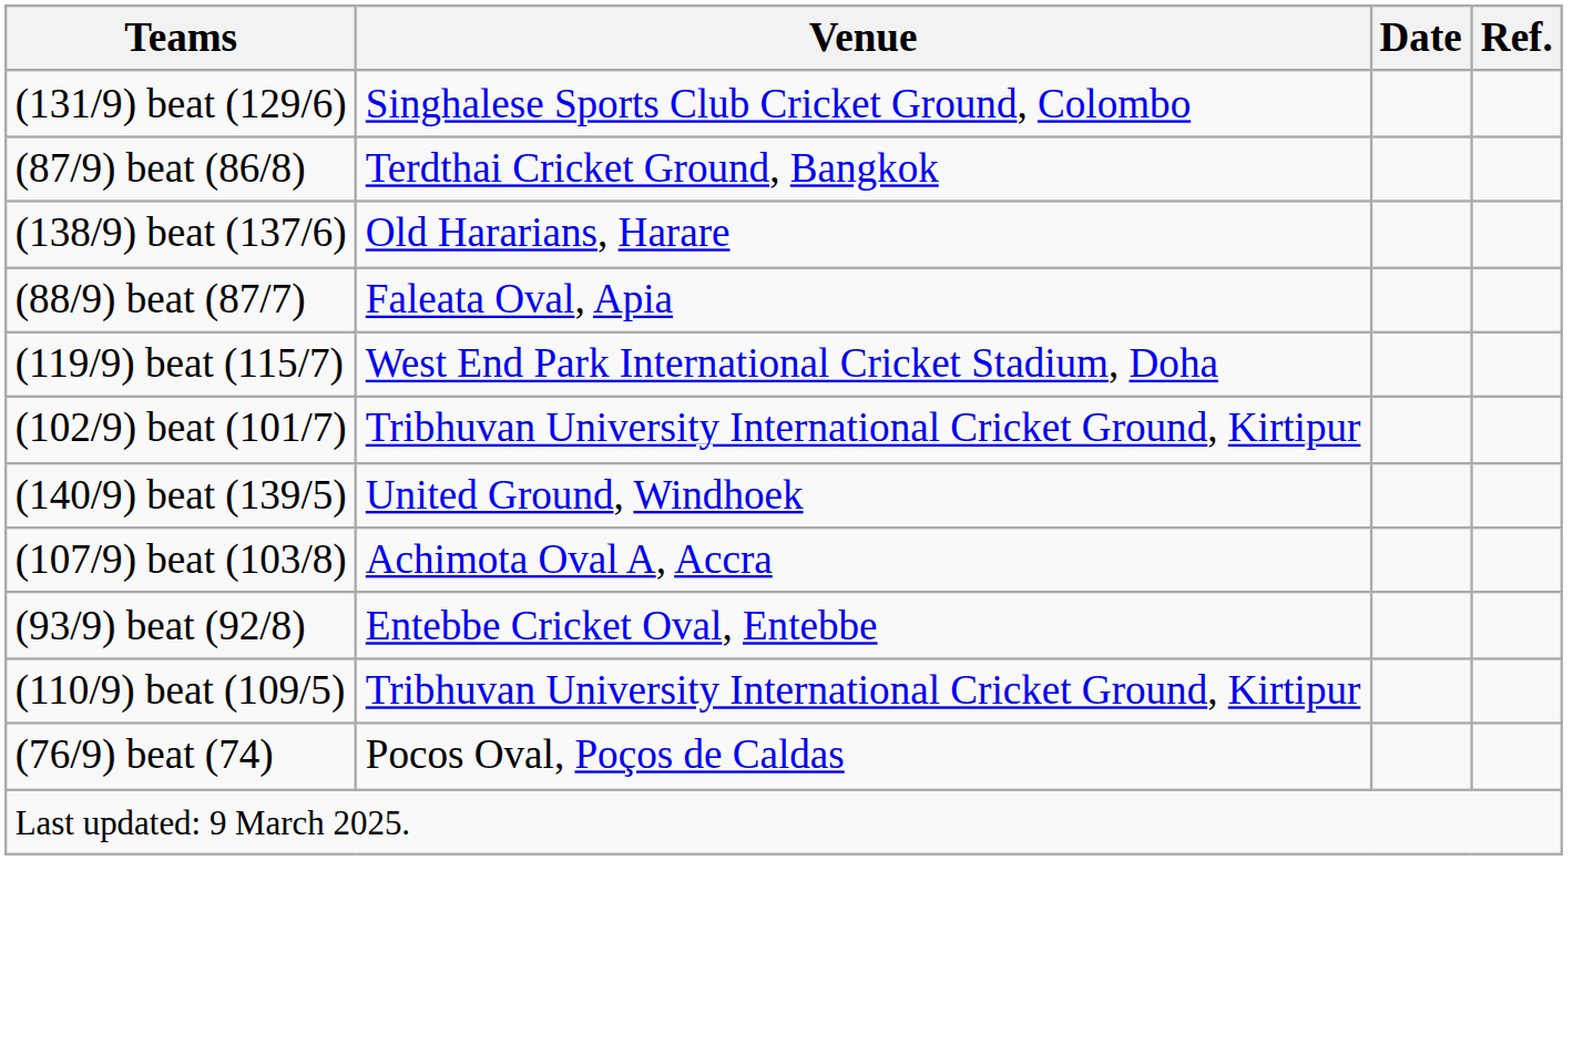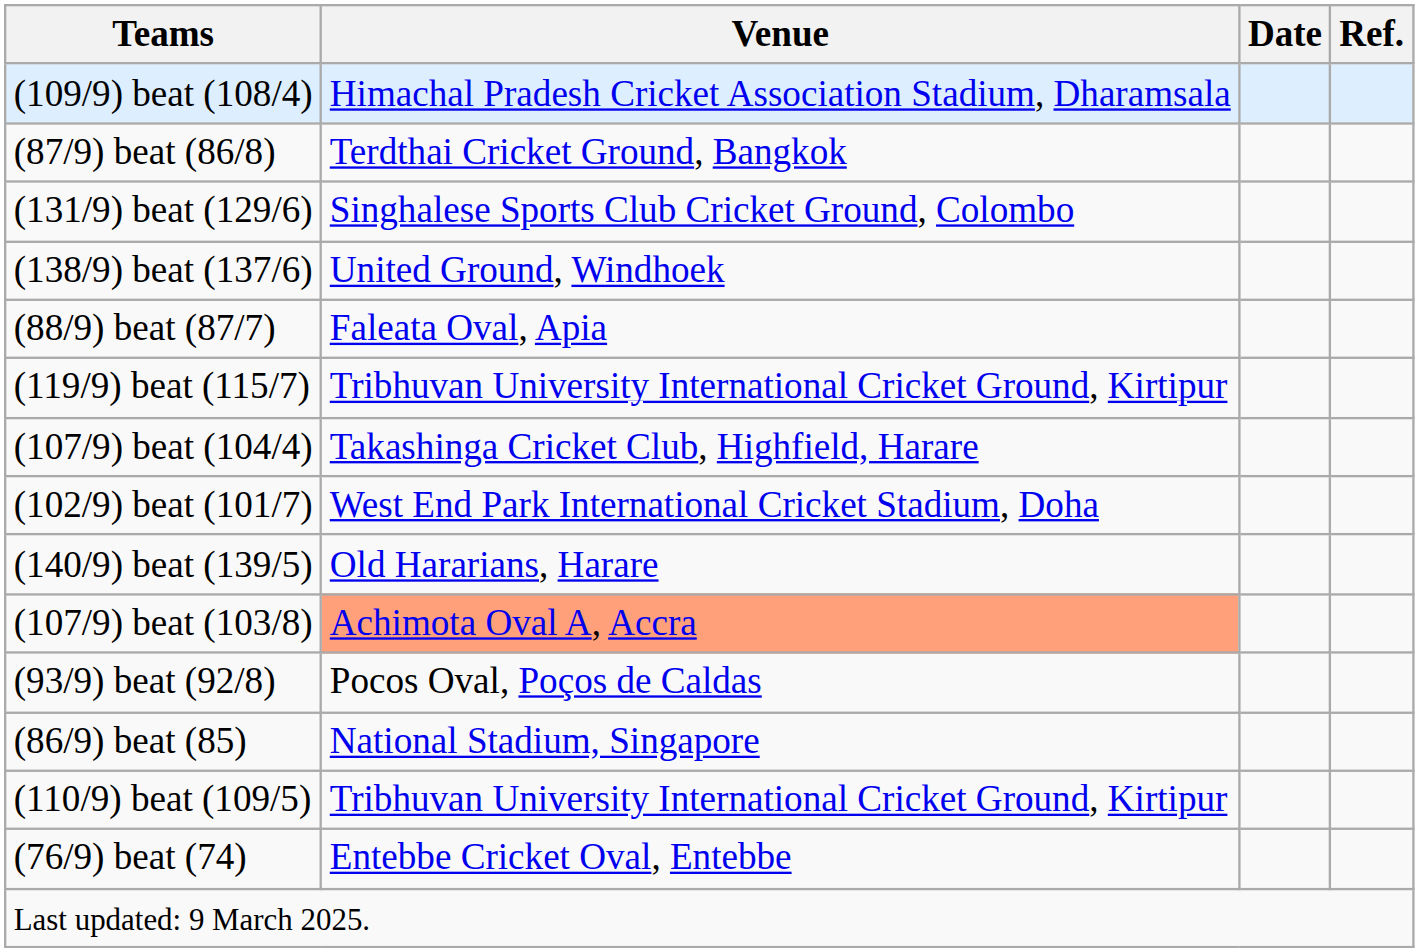 <table class="wikitable static-row-numbers static-row-header-hash">
 <tr>
 <th scope="col">Teams</th>
 <th scope="col">Venue</th>
 <th scope="col">Date</th>
 <th scope="col">Ref.</th>
 </tr>
-<tr>
-<td scope="row"> (131/9) beat  (129/6)</td>
-<td><a href='#'>Singhalese Sports Club Cricket Ground</a>, <a href='#'>Colombo</a></td>
+<tr style="background:#def;">
+<td scope="row"> (109/9) beat  (108/4) </td>
+<td><a href='#'>Himachal Pradesh Cricket Association Stadium</a>, <a href='#'>Dharamsala</a></td>
 <td></td>
 <td></td>
 </tr>
 <tr>
 <td scope="row"> (87/9) beat  (86/8)</td>
 <td><a href='#'>Terdthai Cricket Ground</a>, <a href='#'>Bangkok</a></td>
 <td></td>
 <td></td>
 </tr>
 <tr>
+<td scope="row"> (131/9) beat  (129/6)</td>
+<td><a href='#'>Singhalese Sports Club Cricket Ground</a>, <a href='#'>Colombo</a></td>
+<td></td>
+<td></td>
+</tr>
+<tr>
 <td scope="row"> (138/9) beat  (137/6)</td>
-<td><a href='#'>Old Hararians</a>, <a href='#'>Harare</a></td>
+<td><a href='#'>United Ground</a>, <a href='#'>Windhoek</a></td>
 <td></td>
 <td></td>
 </tr>
 <tr>
 <td scope="row"> (88/9) beat  (87/7)</td>
 <td><a href='#'>Faleata Oval</a>, <a href='#'>Apia</a></td>
 <td></td>
 <td></td>
 </tr>
 <tr>
 <td scope="row"> (119/9) beat  (115/7)</td>
+<td><a href='#'>Tribhuvan University International Cricket Ground</a>, <a href='#'>Kirtipur</a></td>
+<td></td>
+<td></td>
+</tr>
+<tr>
+<td scope="row"> (107/9) beat  (104/4)</td>
+<td><a href='#'>Takashinga Cricket Club</a>, <a href='#'>Highfield, Harare</a></td>
+<td></td>
+<td></td>
+</tr>
+<tr>
+<td scope="row"> (102/9) beat  (101/7)</td>
 <td><a href='#'>West End Park International Cricket Stadium</a>, <a href='#'>Doha</a></td>
 <td></td>
 <td></td>
 </tr>
 <tr>
-<td scope="row"> (102/9) beat  (101/7)</td>
-<td><a href='#'>Tribhuvan University International Cricket Ground</a>, <a href='#'>Kirtipur</a></td>
-<td></td>
-<td></td>
-</tr>
-<tr>
 <td scope="row"> (140/9) beat  (139/5)</td>
-<td><a href='#'>United Ground</a>, <a href='#'>Windhoek</a></td>
+<td><a href='#'>Old Hararians</a>, <a href='#'>Harare</a></td>
 <td></td>
 <td></td>
 </tr>
 <tr>
 <td scope="row"> (107/9) beat  (103/8)</td>
-<td><a href='#'>Achimota Oval A</a>, <a href='#'>Accra</a></td>
+<td style="background: lightsalmon;"><a href='#'>Achimota Oval A</a>, <a href='#'>Accra</a></td>
 <td></td>
 <td></td>
 </tr>
 <tr>
 <td scope="row"> (93/9) beat  (92/8)</td>
-<td><a href='#'>Entebbe Cricket Oval</a>, <a href='#'>Entebbe</a></td>
+<td>Pocos Oval, <a href='#'>Poços de Caldas</a></td>
+<td></td>
+<td></td>
+</tr>
+<tr>
+<td scope="row"> (86/9) beat  (85)</td>
+<td><a href='#'>National Stadium, Singapore</a></td>
 <td></td>
 <td></td>
 </tr>
 <tr>
 <td scope="row"> (110/9) beat  (109/5)</td>
 <td><a href='#'>Tribhuvan University International Cricket Ground</a>, <a href='#'>Kirtipur</a></td>
 <td></td>
 <td></td>
 </tr>
 <tr>
 <td scope="row"> (76/9) beat  (74)</td>
-<td>Pocos Oval, <a href='#'>Poços de Caldas</a></td>
+<td><a href='#'>Entebbe Cricket Oval</a>, <a href='#'>Entebbe</a></td>
 <td></td>
 <td></td>
 </tr>
 <tr class="static-row-header">
 <td scope="row" colspan="4"><small>Last updated: 9 March 2025.</small></td>
 </tr>
 </table>
